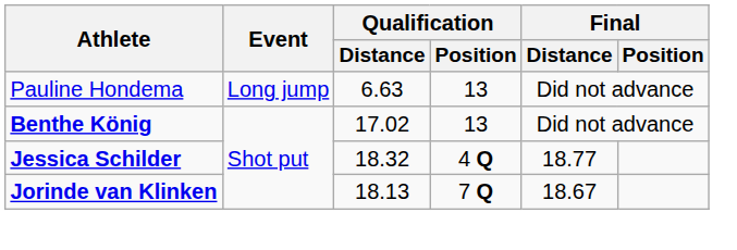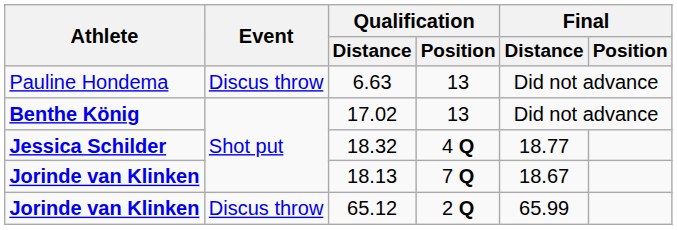 <table class=wikitable style=font-size:90%>
 <tr>
 <th rowspan=2>Athlete</th>
 <th rowspan=2>Event</th>
 <th colspan=2>Qualification</th>
 <th colspan=2>Final</th>
 </tr>
 <tr style=font-size:95%>
 <th>Distance</th>
 <th>Position</th>
 <th>Distance</th>
 <th>Position</th>
 </tr>
 <tr align=center>
 <td align=left><a href='#'>Pauline Hondema</a></td>
-<td align=left><a href='#'>Long jump</a></td>
+<td align=left><a href='#'>Discus throw</a></td>
 <td>6.63 </td>
 <td>13</td>
 <td colspan=2>Did not advance</td>
 </tr>
 <tr align=center>
 <td align=left><strong><a href='#'>Benthe König</a></strong></td>
 <td align=left rowspan=3><a href='#'>Shot put</a></td>
 <td>17.02</td>
 <td>13</td>
 <td colspan=2>Did not advance</td>
 </tr>
 <tr align=center>
 <td align=left><strong><a href='#'>Jessica Schilder</a></strong></td>
 <td>18.32</td>
 <td>4 <strong>Q</strong></td>
 <td>18.77</td>
 <td></td>
 </tr>
 <tr align=center>
 <td align=left><strong><a href='#'>Jorinde van Klinken</a></strong></td>
 <td>18.13</td>
 <td>7 <strong>Q</strong></td>
 <td>18.67 </td>
 <td></td>
 </tr>
+<tr align=center>
+<td align=left><strong><a href='#'>Jorinde van Klinken</a></strong></td>
+<td align=left><a href='#'>Discus throw</a></td>
+<td>65.12 </td>
+<td>2 <strong>Q</strong></td>
+<td>65.99 </td>
+<td></td>
+</tr>
 </table>
